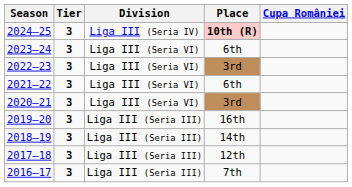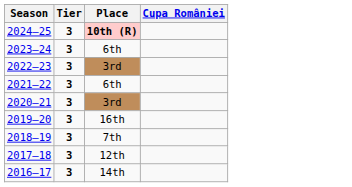 <table class="wikitable" style="text-align:center; font-size:90%">
 <tr>
 <th>Season</th>
 <th>Tier</th>
-<th>Division</th>
 <th>Place</th>
 <th><a href='#'>Cupa României</a></th>
 </tr>
 <tr>
 <td><a href='#'>2024–25</a></td>
 <td><strong>3</strong></td>
-<td><a href='#'>Liga III</a> <small>(Seria IV)</small></td>
 <td align=center bgcolor=#FFCCCC><strong>10th (R)</strong></td>
 <td></td>
 </tr>
 <tr>
 <td><a href='#'>2023–24</a></td>
 <td><strong>3</strong></td>
-<td>Liga III <small>(Seria VI)</small></td>
 <td>6th</td>
 <td></td>
 </tr>
 <tr>
 <td><a href='#'>2022–23</a></td>
 <td><strong>3</strong></td>
-<td>Liga III <small>(Seria VI)</small></td>
 <td align=center bgcolor=#BF8D5B>3rd</td>
 <td></td>
 </tr>
 <tr>
 <td><a href='#'>2021–22</a></td>
 <td><strong>3</strong></td>
-<td>Liga III <small>(Seria VI)</small></td>
 <td>6th</td>
 <td></td>
 </tr>
 <tr>
 <td><a href='#'>2020–21</a></td>
 <td><strong>3</strong></td>
-<td>Liga III <small>(Seria VI)</small></td>
 <td align=center bgcolor=BF8D5B>3rd</td>
 <td></td>
 </tr>
 <tr>
 <td><a href='#'>2019–20</a></td>
 <td><strong>3</strong></td>
-<td>Liga III <small>(Seria III)</small></td>
 <td>16th</td>
 <td></td>
 </tr>
 <tr>
 <td><a href='#'>2018–19</a></td>
 <td><strong>3</strong></td>
-<td>Liga III <small>(Seria III)</small></td>
-<td>14th</td>
+<td>7th</td>
 <td></td>
 </tr>
 <tr>
 <td><a href='#'>2017–18</a></td>
 <td><strong>3</strong></td>
-<td>Liga III <small>(Seria III)</small></td>
 <td>12th</td>
 <td></td>
 </tr>
 <tr>
 <td><a href='#'>2016–17</a></td>
 <td><strong>3</strong></td>
-<td>Liga III <small>(Seria III)</small></td>
-<td>7th</td>
+<td>14th</td>
 <td></td>
 </tr>
 </table>
